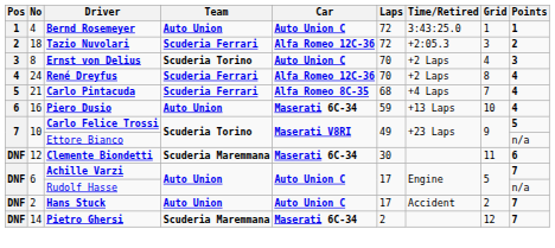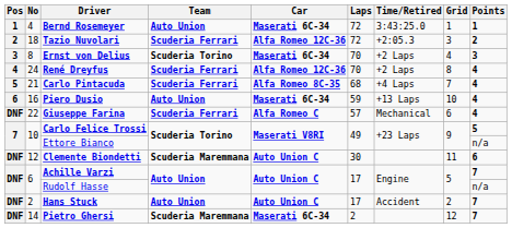 <table class="wikitable" style="font-size: 95%;">
 <tr>
 <th>Pos</th>
 <th>No</th>
 <th>Driver</th>
 <th>Team</th>
 <th>Car</th>
 <th>Laps</th>
 <th>Time/Retired</th>
 <th>Grid</th>
 <th>Points</th>
 </tr>
 <tr>
 <th>1</th>
 <td>4</td>
 <td> <strong><a href='#'>Bernd Rosemeyer</a></strong></td>
 <td><strong><a href='#'>Auto Union</a></strong></td>
-<td><strong><a href='#'>Auto Union C</a></strong></td>
+<td><strong><a href='#'>Maserati</a> 6C-34</strong></td>
 <td>72</td>
 <td>3:43:25.0</td>
 <td>1</td>
 <td><strong>1</strong></td>
 </tr>
 <tr>
 <th>2</th>
 <td>18</td>
 <td> <strong><a href='#'>Tazio Nuvolari</a></strong></td>
 <td><strong><a href='#'>Scuderia Ferrari</a></strong></td>
 <td><strong><a href='#'>Alfa Romeo 12C-36</a></strong></td>
 <td>72</td>
 <td>+2:05.3</td>
 <td>3</td>
 <td><strong>2</strong></td>
 </tr>
 <tr>
 <th>3</th>
 <td>8</td>
 <td> <strong><a href='#'>Ernst von Delius</a></strong></td>
 <td><strong>Scuderia Torino</strong></td>
-<td><strong><a href='#'>Auto Union C</a></strong></td>
+<td><strong><a href='#'>Maserati</a> 6C-34</strong></td>
 <td>70</td>
 <td>+2 Laps</td>
 <td>4</td>
 <td><strong>3</strong></td>
 </tr>
 <tr>
 <th>4</th>
 <td>24</td>
 <td> <strong><a href='#'>René Dreyfus</a></strong></td>
 <td><strong><a href='#'>Scuderia Ferrari</a></strong></td>
 <td><strong><a href='#'>Alfa Romeo 12C-36</a></strong></td>
 <td>70</td>
 <td>+2 Laps</td>
 <td>8</td>
 <td><strong>4</strong></td>
 </tr>
 <tr>
 <th>5</th>
 <td>21</td>
 <td> <strong><a href='#'>Carlo Pintacuda</a></strong></td>
 <td><strong><a href='#'>Scuderia Ferrari</a></strong></td>
 <td><strong><a href='#'>Alfa Romeo 8C-35</a></strong></td>
 <td>68</td>
 <td>+4 Laps</td>
 <td>7</td>
 <td><strong>4</strong></td>
 </tr>
 <tr>
 <th>6</th>
 <td>16</td>
 <td> <strong><a href='#'>Piero Dusio</a></strong></td>
 <td><strong><a href='#'>Auto Union</a></strong></td>
 <td><strong><a href='#'>Maserati</a> 6C-34</strong></td>
 <td>59</td>
 <td>+13 Laps</td>
 <td>10</td>
 <td><strong>4</strong></td>
 </tr>
 <tr>
+<th>DNF</th>
+<td>22</td>
+<td> <strong><a href='#'>Giuseppe Farina</a></strong></td>
+<td><strong><a href='#'>Scuderia Ferrari</a></strong></td>
+<td><strong><a href='#'>Alfa Romeo C</a></strong></td>
+<td>57</td>
+<td>Mechanical</td>
+<td>6</td>
+<td><strong>4</strong></td>
+</tr>
+<tr>
 <th rowspan=2>7</th>
 <td rowspan=2>10</td>
 <td> <strong><a href='#'>Carlo Felice Trossi</a></strong></td>
 <td rowspan=2><strong>Scuderia Torino</strong></td>
 <td rowspan=2><strong><a href='#'>Maserati V8RI</a></strong></td>
 <td rowspan=2>49</td>
 <td rowspan=2>+23 Laps</td>
 <td rowspan=2>9</td>
 <td><strong>5</strong></td>
 </tr>
 <tr>
 <td> <a href='#'>Ettore Bianco</a></td>
 <td>n/a</td>
 </tr>
 <tr>
 <th>DNF</th>
 <td>12</td>
 <td> <strong><a href='#'>Clemente Biondetti</a></strong></td>
 <td><strong>Scuderia Maremmana</strong></td>
-<td><strong><a href='#'>Maserati</a> 6C-34</strong></td>
+<td><strong><a href='#'>Auto Union C</a></strong></td>
 <td>30</td>
 <td></td>
 <td>11</td>
 <td><strong>6</strong></td>
 </tr>
 <tr>
 <th rowspan=2>DNF</th>
 <td rowspan=2>6</td>
 <td> <strong><a href='#'>Achille Varzi</a></strong></td>
 <td rowspan=2><strong><a href='#'>Auto Union</a></strong></td>
 <td rowspan=2><strong><a href='#'>Auto Union C</a></strong></td>
 <td rowspan=2>17</td>
 <td rowspan=2>Engine</td>
 <td rowspan=2>5</td>
 <td><strong>7</strong></td>
 </tr>
 <tr>
 <td> <a href='#'>Rudolf Hasse</a></td>
 <td>n/a</td>
 </tr>
 <tr>
 <th>DNF</th>
 <td>2</td>
 <td> <strong><a href='#'>Hans Stuck</a></strong></td>
 <td><strong><a href='#'>Auto Union</a></strong></td>
 <td><strong><a href='#'>Auto Union C</a></strong></td>
 <td>17</td>
 <td>Accident</td>
 <td>2</td>
 <td><strong>7</strong></td>
 </tr>
 <tr>
 <th>DNF</th>
 <td>14</td>
 <td> <strong><a href='#'>Pietro Ghersi</a></strong></td>
 <td><strong>Scuderia Maremmana</strong></td>
 <td><strong><a href='#'>Maserati</a> 6C-34</strong></td>
 <td>2</td>
 <td></td>
 <td>12</td>
 <td><strong>7</strong></td>
 </tr>
 </table>
